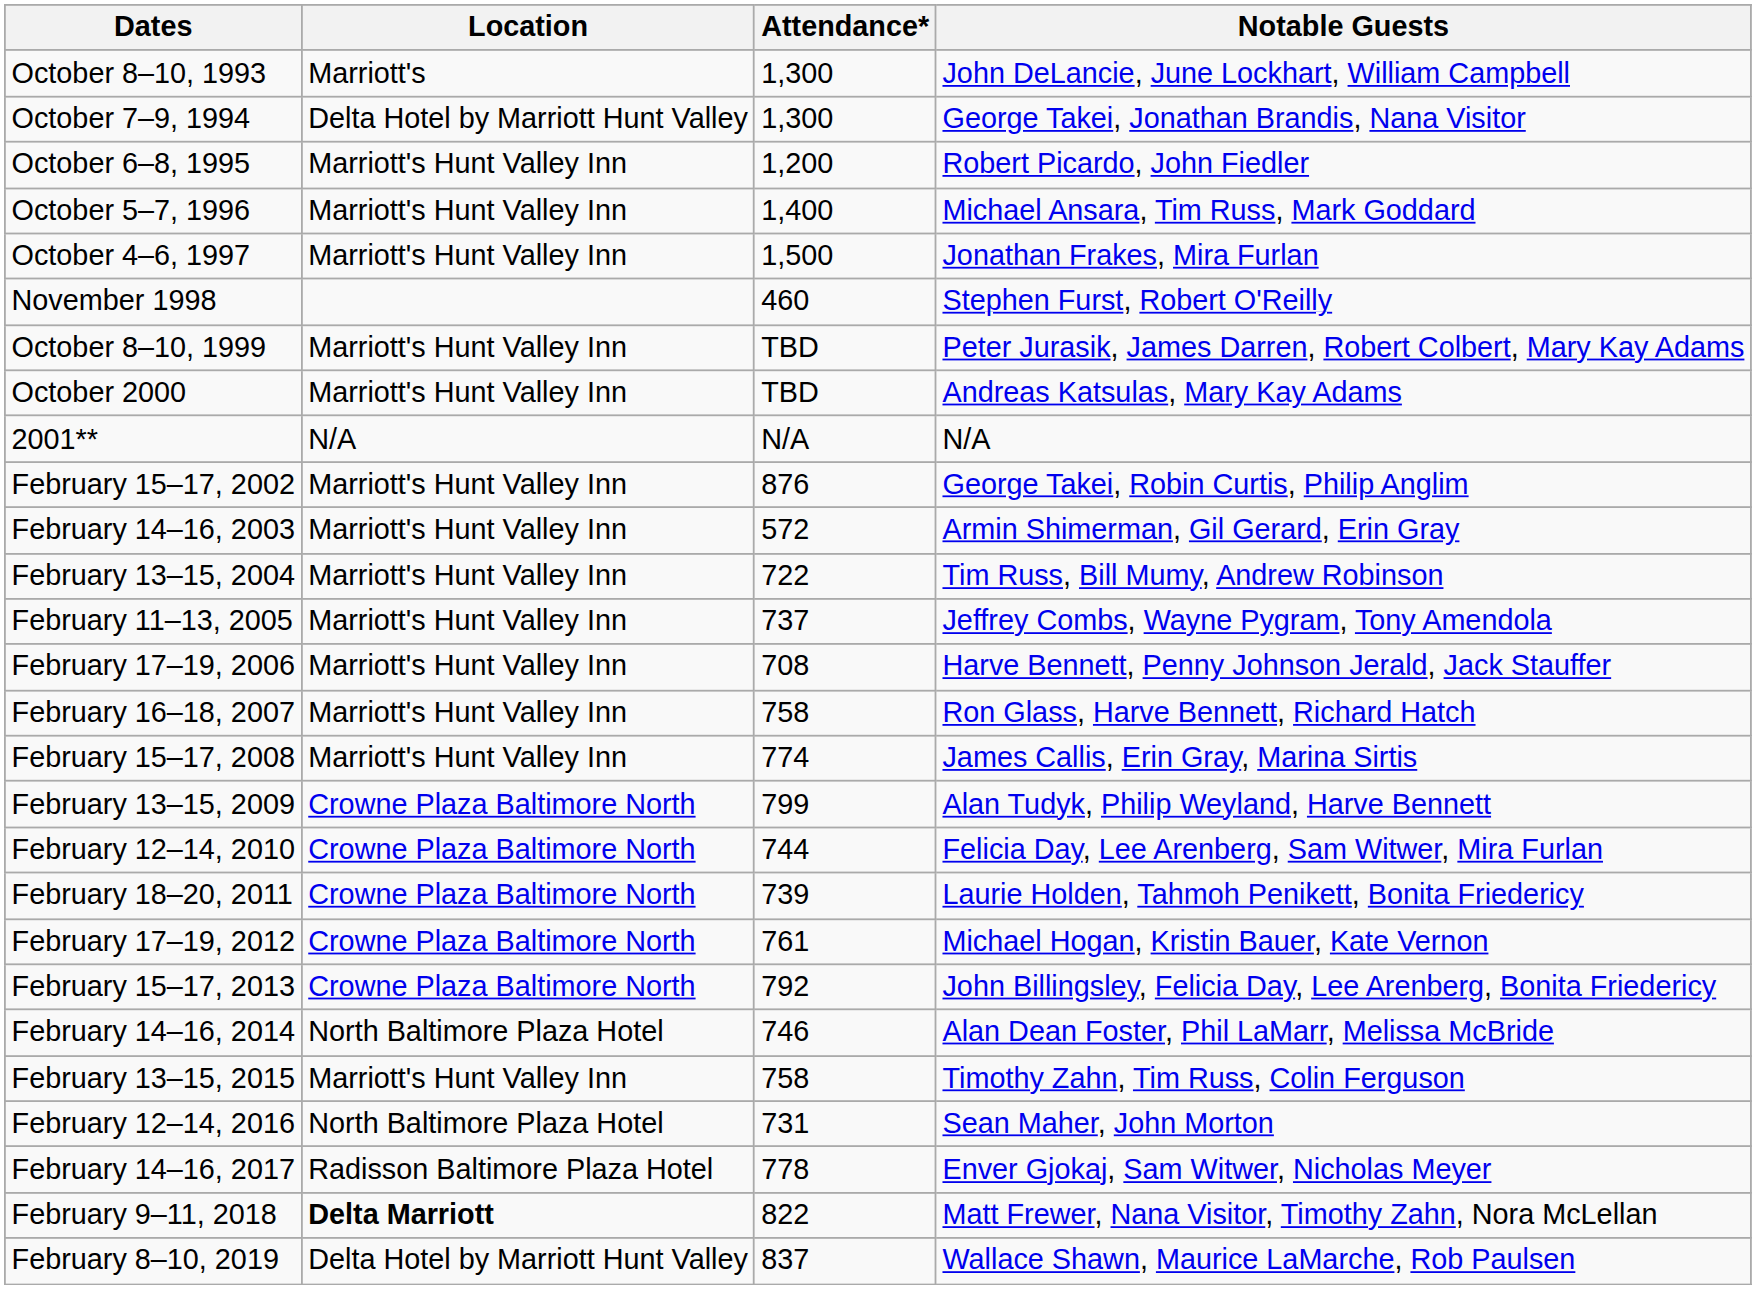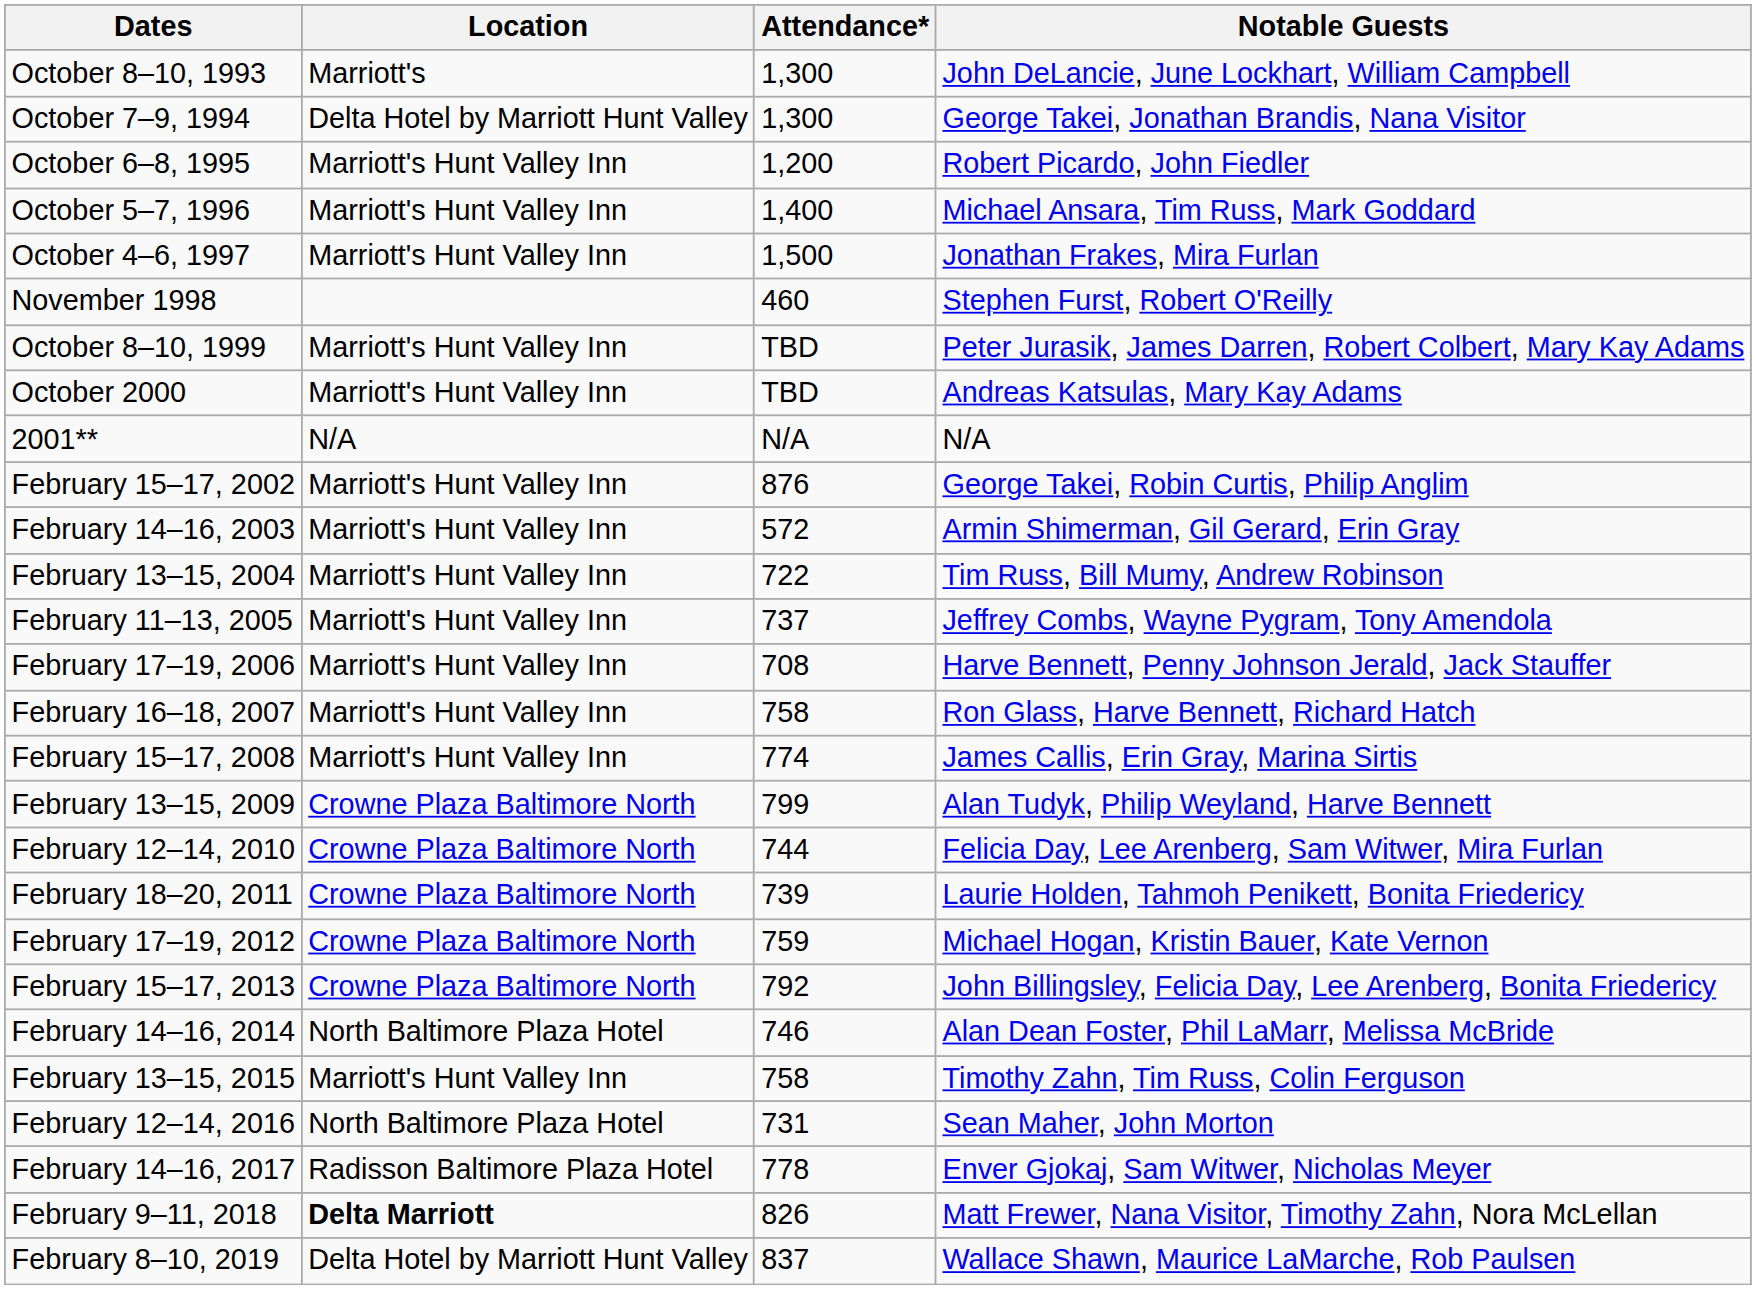 <table class="wikitable">
 <tr>
 <th>Dates</th>
 <th>Location</th>
 <th>Attendance*</th>
 <th>Notable Guests</th>
 </tr>
 <tr>
 <td>October 8–10, 1993</td>
 <td>Marriott's </td>
 <td>1,300</td>
 <td><a href='#'>John DeLancie</a>, <a href='#'>June Lockhart</a>, <a href='#'>William Campbell</a></td>
 </tr>
 <tr>
 <td>October 7–9, 1994</td>
 <td>Delta Hotel by Marriott Hunt Valley</td>
 <td>1,300</td>
 <td><a href='#'>George Takei</a>, <a href='#'>Jonathan Brandis</a>, <a href='#'>Nana Visitor</a></td>
 </tr>
 <tr>
 <td>October 6–8, 1995</td>
 <td>Marriott's Hunt Valley Inn</td>
 <td>1,200</td>
 <td><a href='#'>Robert Picardo</a>, <a href='#'>John Fiedler</a></td>
 </tr>
 <tr>
 <td>October 5–7, 1996</td>
 <td>Marriott's Hunt Valley Inn</td>
 <td>1,400</td>
 <td><a href='#'>Michael Ansara</a>, <a href='#'>Tim Russ</a>, <a href='#'>Mark Goddard</a></td>
 </tr>
 <tr>
 <td>October 4–6, 1997</td>
 <td>Marriott's Hunt Valley Inn</td>
 <td>1,500</td>
 <td><a href='#'>Jonathan Frakes</a>, <a href='#'>Mira Furlan</a></td>
 </tr>
 <tr>
 <td>November 1998</td>
 <td></td>
 <td>460</td>
 <td><a href='#'>Stephen Furst</a>, <a href='#'>Robert O'Reilly</a></td>
 </tr>
 <tr>
 <td>October 8–10, 1999</td>
 <td>Marriott's Hunt Valley Inn</td>
 <td>TBD</td>
 <td><a href='#'>Peter Jurasik</a>, <a href='#'>James Darren</a>, <a href='#'>Robert Colbert</a>, <a href='#'>Mary Kay Adams</a></td>
 </tr>
 <tr>
 <td>October 2000</td>
 <td>Marriott's Hunt Valley Inn</td>
 <td>TBD</td>
 <td><a href='#'>Andreas Katsulas</a>, <a href='#'>Mary Kay Adams</a></td>
 </tr>
 <tr>
 <td>2001**</td>
 <td>N/A</td>
 <td>N/A</td>
 <td>N/A</td>
 </tr>
 <tr>
 <td>February 15–17, 2002</td>
 <td>Marriott's Hunt Valley Inn</td>
 <td>876</td>
 <td><a href='#'>George Takei</a>, <a href='#'>Robin Curtis</a>, <a href='#'>Philip Anglim</a></td>
 </tr>
 <tr>
 <td>February 14–16, 2003</td>
 <td>Marriott's Hunt Valley Inn</td>
 <td>572</td>
 <td><a href='#'>Armin Shimerman</a>, <a href='#'>Gil Gerard</a>, <a href='#'>Erin Gray</a></td>
 </tr>
 <tr>
 <td>February 13–15, 2004</td>
 <td>Marriott's Hunt Valley Inn</td>
 <td>722</td>
 <td><a href='#'>Tim Russ</a>, <a href='#'>Bill Mumy</a>, <a href='#'>Andrew Robinson</a></td>
 </tr>
 <tr>
 <td>February 11–13, 2005</td>
 <td>Marriott's Hunt Valley Inn</td>
 <td>737</td>
 <td><a href='#'>Jeffrey Combs</a>, <a href='#'>Wayne Pygram</a>, <a href='#'>Tony Amendola</a></td>
 </tr>
 <tr>
 <td>February 17–19, 2006</td>
 <td>Marriott's Hunt Valley Inn</td>
 <td>708</td>
 <td><a href='#'>Harve Bennett</a>, <a href='#'>Penny Johnson Jerald</a>, <a href='#'>Jack Stauffer</a></td>
 </tr>
 <tr>
 <td>February 16–18, 2007</td>
 <td>Marriott's Hunt Valley Inn</td>
 <td>758</td>
 <td><a href='#'>Ron Glass</a>, <a href='#'>Harve Bennett</a>, <a href='#'>Richard Hatch</a></td>
 </tr>
 <tr>
 <td>February 15–17, 2008</td>
 <td>Marriott's Hunt Valley Inn</td>
 <td>774</td>
 <td><a href='#'>James Callis</a>, <a href='#'>Erin Gray</a>, <a href='#'>Marina Sirtis</a></td>
 </tr>
 <tr>
 <td>February 13–15, 2009</td>
 <td><a href='#'>Crowne Plaza Baltimore North</a></td>
 <td>799</td>
 <td><a href='#'>Alan Tudyk</a>, <a href='#'>Philip Weyland</a>, <a href='#'>Harve Bennett</a></td>
 </tr>
 <tr>
 <td>February 12–14, 2010</td>
 <td><a href='#'>Crowne Plaza Baltimore North</a></td>
 <td>744</td>
 <td><a href='#'>Felicia Day</a>, <a href='#'>Lee Arenberg</a>, <a href='#'>Sam Witwer</a>, <a href='#'>Mira Furlan</a></td>
 </tr>
 <tr>
 <td>February 18–20, 2011</td>
 <td><a href='#'>Crowne Plaza Baltimore North</a></td>
 <td>739</td>
 <td><a href='#'>Laurie Holden</a>, <a href='#'>Tahmoh Penikett</a>, <a href='#'>Bonita Friedericy</a></td>
 </tr>
 <tr>
 <td>February 17–19, 2012</td>
 <td><a href='#'>Crowne Plaza Baltimore North</a></td>
-<td>761</td>
+<td>759</td>
 <td><a href='#'>Michael Hogan</a>, <a href='#'>Kristin Bauer</a>, <a href='#'>Kate Vernon</a></td>
 </tr>
 <tr>
 <td>February 15–17, 2013</td>
 <td><a href='#'>Crowne Plaza Baltimore North</a></td>
 <td>792</td>
 <td><a href='#'>John Billingsley</a>, <a href='#'>Felicia Day</a>, <a href='#'>Lee Arenberg</a>, <a href='#'>Bonita Friedericy</a></td>
 </tr>
 <tr>
 <td>February 14–16, 2014</td>
 <td>North Baltimore Plaza Hotel</td>
 <td>746</td>
 <td><a href='#'>Alan Dean Foster</a>, <a href='#'>Phil LaMarr</a>, <a href='#'>Melissa McBride</a></td>
 </tr>
 <tr>
 <td>February 13–15, 2015</td>
 <td>Marriott's Hunt Valley Inn</td>
 <td>758</td>
 <td><a href='#'>Timothy Zahn</a>, <a href='#'>Tim Russ</a>, <a href='#'>Colin Ferguson</a></td>
 </tr>
 <tr>
 <td>February 12–14, 2016</td>
 <td>North Baltimore Plaza Hotel</td>
 <td>731</td>
 <td><a href='#'>Sean Maher</a>, <a href='#'>John Morton</a></td>
 </tr>
 <tr>
 <td>February 14–16, 2017</td>
 <td>Radisson Baltimore Plaza Hotel</td>
 <td>778</td>
 <td><a href='#'>Enver Gjokaj</a>, <a href='#'>Sam Witwer</a>, <a href='#'>Nicholas Meyer</a></td>
 </tr>
 <tr>
 <td>February 9–11, 2018</td>
 <td><strong>Delta Marriott </strong></td>
-<td>822</td>
+<td>826</td>
 <td><a href='#'>Matt Frewer</a>, <a href='#'>Nana Visitor</a>, <a href='#'>Timothy Zahn</a>, Nora McLellan</td>
 </tr>
 <tr>
 <td>February 8–10, 2019</td>
 <td>Delta Hotel by Marriott Hunt Valley</td>
 <td>837</td>
 <td><a href='#'>Wallace Shawn</a>, <a href='#'>Maurice LaMarche</a>, <a href='#'>Rob Paulsen</a></td>
 </tr>
 <tr>
 </tr>
 </table>
